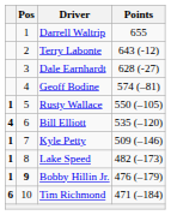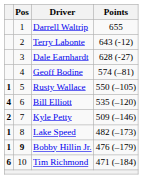 <table class="wikitable" style="font-size: 95%;">
 <tr>
 <th></th>
 <th>Pos</th>
 <th>Driver</th>
 <th>Points</th>
 </tr>
 <tr>
 <td align="left"></td>
 <td style="text-align:center;">1</td>
 <td><a href='#'>Darrell Waltrip</a></td>
 <td style="text-align:center;">655</td>
 </tr>
 <tr>
 <td align="left"></td>
 <td style="text-align:center;">2</td>
 <td><a href='#'>Terry Labonte</a></td>
 <td style="text-align:center;">643 (-12)</td>
 </tr>
 <tr>
 <td align="left"></td>
 <td style="text-align:center;">3</td>
 <td><a href='#'>Dale Earnhardt</a></td>
 <td style="text-align:center;">628 (-27)</td>
 </tr>
 <tr>
 <td align="left"></td>
 <td style="text-align:center;">4</td>
 <td><a href='#'>Geoff Bodine</a></td>
 <td style="text-align:center;">574 (–81)</td>
 </tr>
 <tr>
 <td align="left">  <strong>1</strong></td>
 <td style="text-align:center;">5</td>
 <td><a href='#'>Rusty Wallace</a></td>
 <td style="text-align:center;">550 (–105)</td>
 </tr>
 <tr>
 <td align="left">  <strong>4</strong></td>
 <td style="text-align:center;">6</td>
 <td><a href='#'>Bill Elliott</a></td>
 <td style="text-align:center;">535 (–120)</td>
 </tr>
 <tr>
-<td align="left">  <strong>1</strong></td>
+<td align="left">  <strong>2</strong></td>
 <td style="text-align:center;">7</td>
 <td><a href='#'>Kyle Petty</a></td>
 <td style="text-align:center;">509 (–146)</td>
 </tr>
 <tr>
 <td align="left">  <strong>1</strong></td>
 <td style="text-align:center;">8</td>
 <td><a href='#'>Lake Speed</a></td>
 <td style="text-align:center;">482 (–173)</td>
 </tr>
 <tr>
 <td align="left">  <strong>1</strong></td>
 <td style="text-align:center;"><strong>9</strong></td>
 <td><a href='#'>Bobby Hillin Jr.</a></td>
 <td style="text-align:center;">476 (–179)</td>
 </tr>
 <tr>
 <td align="left">  <strong>6</strong></td>
 <td style="text-align:center;">10</td>
 <td><a href='#'>Tim Richmond</a></td>
 <td style="text-align:center;">471 (–184)</td>
 </tr>
 <tr class="sortbottom">
 <th colspan="9"></th>
 </tr>
 </table>
